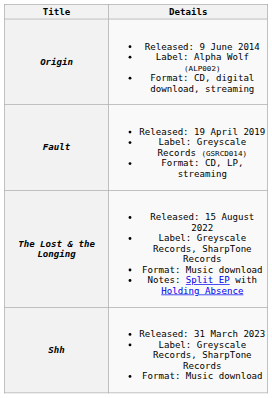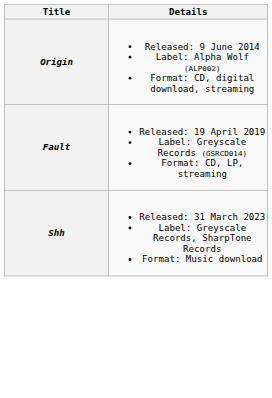 <table class="wikitable plainrowheaders" style="text-align:center;" border="1">
 <tr>
 <th scope="col" style="width:11em;">Title</th>
 <th scope="col" style="width:17em;">Details</th>
 </tr>
 <tr>
 <th scope="row"><em>Origin</em></th>
 <td><br><ul><li>Released: 9 June 2014</li><li>Label: Alpha Wolf <small>(ALP002)</small></li><li>Format: CD, digital download, streaming</li></ul></td>
 </tr>
 <tr>
 <th scope="row"><em>Fault</em></th>
 <td><br><ul><li>Released: 19 April 2019</li><li>Label: Greyscale Records <small>(GSRCD014)</small></li><li>Format: CD, LP, streaming</li></ul></td>
 </tr>
 <tr>
-<th scope="row"><em>The Lost & the Longing</em></th>
-<td><br><ul><li>Released: 15 August 2022</li><li>Label: Greyscale Records, SharpTone Records</li><li>Format: Music download</li><li>Notes: <a href='#'>Split EP</a> with <a href='#'>Holding Absence</a></li></ul></td>
-</tr>
-<tr>
 <th scope="row"><em>Shh</em></th>
 <td><br><ul><li>Released: 31 March 2023</li><li>Label: Greyscale Records, SharpTone Records</li><li>Format: Music download</li></ul></td>
 </tr>
 </table>
